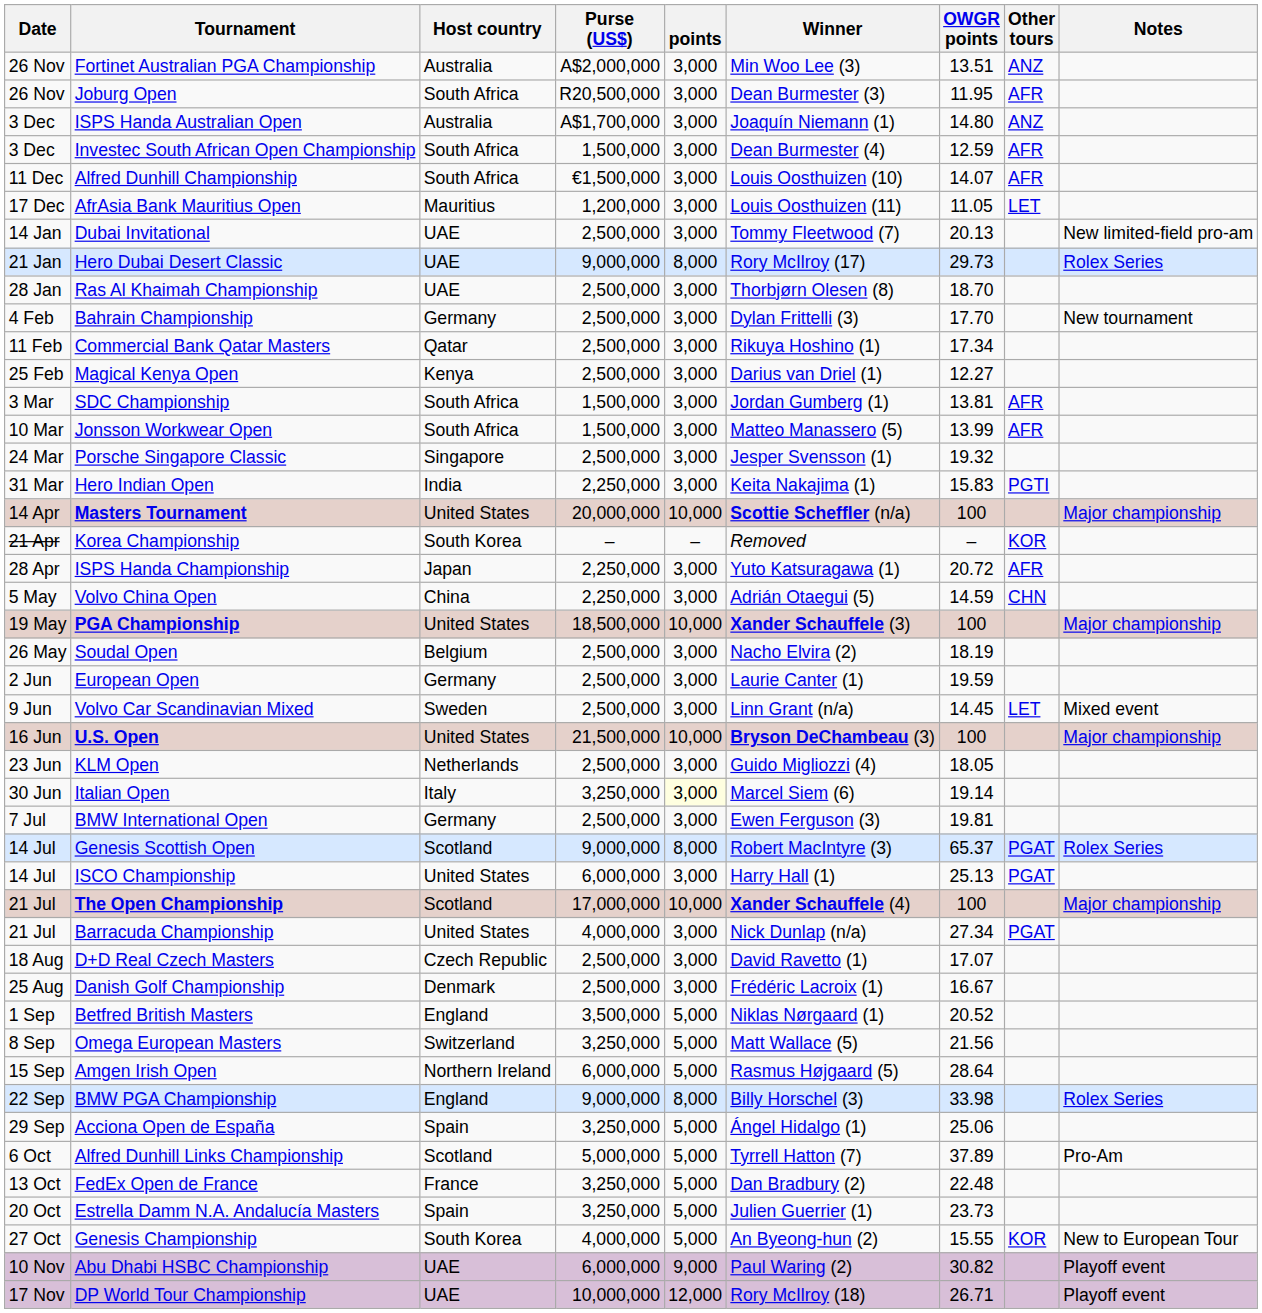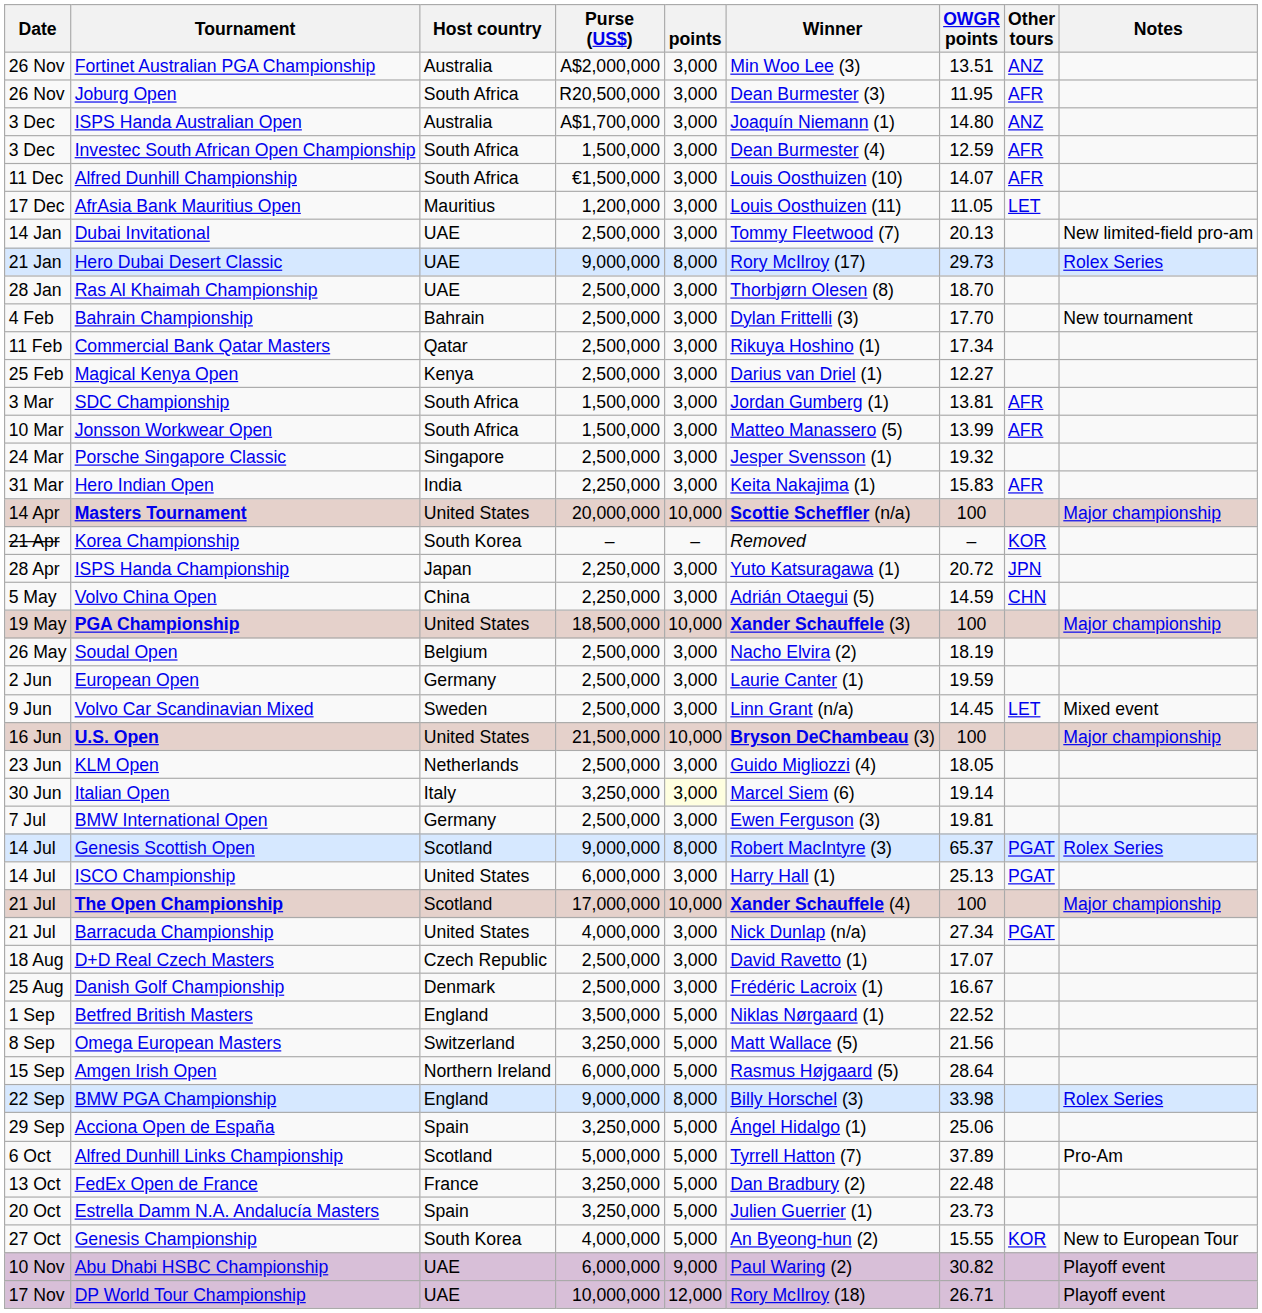 <table class="wikitable" style="font-size:95%">
 <tr>
 <th>Date</th>
 <th>Tournament</th>
 <th>Host country</th>
 <th>Purse<br>(<a href='#'>US$</a>)</th>
 <th><br>points</th>
 <th>Winner</th>
 <th><a href='#'>OWGR</a><br>points</th>
 <th>Other<br>tours</th>
 <th>Notes</th>
 </tr>
 <tr>
 <td>26 Nov</td>
 <td><a href='#'>Fortinet Australian PGA Championship</a></td>
 <td>Australia</td>
 <td align=right>A$2,000,000</td>
 <td align=center>3,000</td>
 <td> <a href='#'>Min Woo Lee</a> (3)</td>
 <td align=center>13.51</td>
 <td><a href='#'>ANZ</a></td>
 <td></td>
 </tr>
 <tr>
 <td>26 Nov</td>
 <td><a href='#'>Joburg Open</a></td>
 <td>South Africa</td>
 <td align=right>R20,500,000</td>
 <td align=center>3,000</td>
 <td> <a href='#'>Dean Burmester</a> (3)</td>
 <td align=center>11.95</td>
 <td><a href='#'>AFR</a></td>
 <td></td>
 </tr>
 <tr>
 <td>3 Dec</td>
 <td><a href='#'>ISPS Handa Australian Open</a></td>
 <td>Australia</td>
 <td align=right>A$1,700,000</td>
 <td align=center>3,000</td>
 <td> <a href='#'>Joaquín Niemann</a> (1)</td>
 <td align=center>14.80</td>
 <td><a href='#'>ANZ</a></td>
 <td></td>
 </tr>
 <tr>
 <td>3 Dec</td>
 <td><a href='#'>Investec South African Open Championship</a></td>
 <td>South Africa</td>
 <td align=right>1,500,000</td>
 <td align=center>3,000</td>
 <td> <a href='#'>Dean Burmester</a> (4)</td>
 <td align=center>12.59</td>
 <td><a href='#'>AFR</a></td>
 <td></td>
 </tr>
 <tr>
 <td>11 Dec</td>
 <td><a href='#'>Alfred Dunhill Championship</a></td>
 <td>South Africa</td>
 <td align=right>€1,500,000</td>
 <td align=center>3,000</td>
 <td> <a href='#'>Louis Oosthuizen</a> (10)</td>
 <td align=center>14.07</td>
 <td><a href='#'>AFR</a></td>
 <td></td>
 </tr>
 <tr>
 <td>17 Dec</td>
 <td><a href='#'>AfrAsia Bank Mauritius Open</a></td>
 <td>Mauritius</td>
 <td align=right>1,200,000</td>
 <td align=center>3,000</td>
 <td> <a href='#'>Louis Oosthuizen</a> (11)</td>
 <td align=center>11.05</td>
 <td><a href='#'>LET</a></td>
 <td></td>
 </tr>
 <tr>
 <td>14 Jan</td>
 <td><a href='#'>Dubai Invitational</a></td>
 <td>UAE</td>
 <td align=right>2,500,000</td>
 <td align=center>3,000</td>
 <td> <a href='#'>Tommy Fleetwood</a> (7)</td>
 <td align=center>20.13</td>
 <td></td>
 <td>New limited-field pro-am</td>
 </tr>
 <tr style="background:#D6E8FF;">
 <td>21 Jan</td>
 <td><a href='#'>Hero Dubai Desert Classic</a></td>
 <td>UAE</td>
 <td align=right>9,000,000</td>
 <td align=center>8,000</td>
 <td> <a href='#'>Rory McIlroy</a> (17)</td>
 <td align=center>29.73</td>
 <td></td>
 <td><a href='#'>Rolex Series</a></td>
 </tr>
 <tr>
 <td>28 Jan</td>
 <td><a href='#'>Ras Al Khaimah Championship</a></td>
 <td>UAE</td>
 <td align=right>2,500,000</td>
 <td align=center>3,000</td>
 <td> <a href='#'>Thorbjørn Olesen</a> (8)</td>
 <td align=center>18.70</td>
 <td></td>
 <td></td>
 </tr>
 <tr>
 <td>4 Feb</td>
 <td><a href='#'>Bahrain Championship</a></td>
-<td>Germany</td>
+<td>Bahrain</td>
 <td align=right>2,500,000</td>
 <td align=center>3,000</td>
 <td> <a href='#'>Dylan Frittelli</a> (3)</td>
 <td align=center>17.70</td>
 <td></td>
 <td>New tournament</td>
 </tr>
 <tr>
 <td>11 Feb</td>
 <td><a href='#'>Commercial Bank Qatar Masters</a></td>
 <td>Qatar</td>
 <td align=right>2,500,000</td>
 <td align=center>3,000</td>
 <td> <a href='#'>Rikuya Hoshino</a> (1)</td>
 <td align=center>17.34</td>
 <td></td>
 <td></td>
 </tr>
 <tr>
 <td>25 Feb</td>
 <td><a href='#'>Magical Kenya Open</a></td>
 <td>Kenya</td>
 <td align=right>2,500,000</td>
 <td align=center>3,000</td>
 <td> <a href='#'>Darius van Driel</a> (1)</td>
 <td align=center>12.27</td>
 <td></td>
 <td></td>
 </tr>
 <tr>
 <td>3 Mar</td>
 <td><a href='#'>SDC Championship</a></td>
 <td>South Africa</td>
 <td align=right>1,500,000</td>
 <td align=center>3,000</td>
 <td> <a href='#'>Jordan Gumberg</a> (1)</td>
 <td align=center>13.81</td>
 <td><a href='#'>AFR</a></td>
 <td></td>
 </tr>
 <tr>
 <td>10 Mar</td>
 <td><a href='#'>Jonsson Workwear Open</a></td>
 <td>South Africa</td>
 <td align=right>1,500,000</td>
 <td align=center>3,000</td>
 <td> <a href='#'>Matteo Manassero</a> (5)</td>
 <td align=center>13.99</td>
 <td><a href='#'>AFR</a></td>
 <td></td>
 </tr>
 <tr>
 <td>24 Mar</td>
 <td><a href='#'>Porsche Singapore Classic</a></td>
 <td>Singapore</td>
 <td align=right>2,500,000</td>
 <td align=center>3,000</td>
 <td> <a href='#'>Jesper Svensson</a> (1)</td>
 <td align=center>19.32</td>
 <td></td>
 <td></td>
 </tr>
 <tr>
 <td>31 Mar</td>
 <td><a href='#'>Hero Indian Open</a></td>
 <td>India</td>
 <td align=right>2,250,000</td>
 <td align=center>3,000</td>
 <td> <a href='#'>Keita Nakajima</a> (1)</td>
 <td align=center>15.83</td>
-<td><a href='#'>PGTI</a></td>
+<td><a href='#'>AFR</a></td>
 <td></td>
 </tr>
 <tr style="background:#e5d1cb;">
 <td>14 Apr</td>
 <td><strong><a href='#'>Masters Tournament</a></strong></td>
 <td>United States</td>
 <td align=right>20,000,000</td>
 <td align=center>10,000</td>
 <td> <strong><a href='#'>Scottie Scheffler</a></strong> (n/a)</td>
 <td align=center>100</td>
 <td></td>
 <td><a href='#'>Major championship</a></td>
 </tr>
 <tr>
 <td><s>21 Apr</s></td>
 <td><a href='#'>Korea Championship</a></td>
 <td>South Korea</td>
 <td align=center>–</td>
 <td align=center>–</td>
 <td><em>Removed</em></td>
 <td align=center>–</td>
 <td><a href='#'>KOR</a></td>
 <td></td>
 </tr>
 <tr>
 <td>28 Apr</td>
 <td><a href='#'>ISPS Handa Championship</a></td>
 <td>Japan</td>
 <td align=right>2,250,000</td>
 <td align=center>3,000</td>
 <td> <a href='#'>Yuto Katsuragawa</a> (1)</td>
 <td align=center>20.72</td>
-<td><a href='#'>AFR</a></td>
+<td><a href='#'>JPN</a></td>
 <td></td>
 </tr>
 <tr>
 <td>5 May</td>
 <td><a href='#'>Volvo China Open</a></td>
 <td>China</td>
 <td align=right>2,250,000</td>
 <td align=center>3,000</td>
 <td> <a href='#'>Adrián Otaegui</a> (5)</td>
 <td align=center>14.59</td>
 <td><a href='#'>CHN</a></td>
 <td></td>
 </tr>
 <tr style="background:#e5d1cb;">
 <td>19 May</td>
 <td><strong><a href='#'>PGA Championship</a></strong></td>
 <td>United States</td>
 <td align=right>18,500,000</td>
 <td align=center>10,000</td>
 <td> <strong><a href='#'>Xander Schauffele</a></strong> (3)</td>
 <td align=center>100</td>
 <td></td>
 <td><a href='#'>Major championship</a></td>
 </tr>
 <tr>
 <td>26 May</td>
 <td><a href='#'>Soudal Open</a></td>
 <td>Belgium</td>
 <td align=right>2,500,000</td>
 <td align=center>3,000</td>
 <td> <a href='#'>Nacho Elvira</a> (2)</td>
 <td align=center>18.19</td>
 <td></td>
 <td></td>
 </tr>
 <tr>
 <td>2 Jun</td>
 <td><a href='#'>European Open</a></td>
 <td>Germany</td>
 <td align=right>2,500,000</td>
 <td align=center>3,000</td>
 <td> <a href='#'>Laurie Canter</a> (1)</td>
 <td align=center>19.59</td>
 <td></td>
 <td></td>
 </tr>
 <tr>
 <td>9 Jun</td>
 <td><a href='#'>Volvo Car Scandinavian Mixed</a></td>
 <td>Sweden</td>
 <td align=right>2,500,000</td>
 <td align=center>3,000</td>
 <td> <a href='#'>Linn Grant</a> (n/a)</td>
 <td align=center>14.45</td>
 <td><a href='#'>LET</a></td>
 <td>Mixed event</td>
 </tr>
 <tr style="background:#e5d1cb;">
 <td>16 Jun</td>
 <td><strong><a href='#'>U.S. Open</a></strong></td>
 <td>United States</td>
 <td align=right>21,500,000</td>
 <td align=center>10,000</td>
 <td> <strong><a href='#'>Bryson DeChambeau</a></strong> (3)</td>
 <td align=center>100</td>
 <td></td>
 <td><a href='#'>Major championship</a></td>
 </tr>
 <tr>
 <td>23 Jun</td>
 <td><a href='#'>KLM Open</a></td>
 <td>Netherlands</td>
 <td align=right>2,500,000</td>
 <td align=center>3,000</td>
 <td> <a href='#'>Guido Migliozzi</a> (4)</td>
 <td align=center>18.05</td>
 <td></td>
 <td></td>
 </tr>
 <tr>
 <td>30 Jun</td>
 <td><a href='#'>Italian Open</a></td>
 <td>Italy</td>
 <td align=right>3,250,000</td>
 <td align=center style="background: lightyellow;">3,000</td>
 <td> <a href='#'>Marcel Siem</a> (6)</td>
 <td align=center>19.14</td>
 <td></td>
 <td></td>
 </tr>
 <tr>
 <td>7 Jul</td>
 <td><a href='#'>BMW International Open</a></td>
 <td>Germany</td>
 <td align=right>2,500,000</td>
 <td align=center>3,000</td>
 <td> <a href='#'>Ewen Ferguson</a> (3)</td>
 <td align=center>19.81</td>
 <td></td>
 <td></td>
 </tr>
 <tr style="background:#D6E8FF;">
 <td>14 Jul</td>
 <td><a href='#'>Genesis Scottish Open</a></td>
 <td>Scotland</td>
 <td align=right>9,000,000</td>
 <td align=center>8,000</td>
 <td> <a href='#'>Robert MacIntyre</a> (3)</td>
 <td align=center>65.37</td>
 <td><a href='#'>PGAT</a></td>
 <td><a href='#'>Rolex Series</a></td>
 </tr>
 <tr>
 <td>14 Jul</td>
 <td><a href='#'>ISCO Championship</a></td>
 <td>United States</td>
 <td align=right>6,000,000</td>
 <td align=center>3,000</td>
 <td> <a href='#'>Harry Hall</a> (1)</td>
 <td align=center>25.13</td>
 <td><a href='#'>PGAT</a></td>
 <td></td>
 </tr>
 <tr style="background:#e5d1cb;">
 <td>21 Jul</td>
 <td><strong><a href='#'>The Open Championship</a></strong></td>
 <td>Scotland</td>
 <td align=right>17,000,000</td>
 <td align=center>10,000</td>
 <td> <strong><a href='#'>Xander Schauffele</a></strong> (4)</td>
 <td align=center>100</td>
 <td></td>
 <td><a href='#'>Major championship</a></td>
 </tr>
 <tr>
 <td>21 Jul</td>
 <td><a href='#'>Barracuda Championship</a></td>
 <td>United States</td>
 <td align=right>4,000,000</td>
 <td align=center>3,000</td>
 <td> <a href='#'>Nick Dunlap</a> (n/a)</td>
 <td align=center>27.34</td>
 <td><a href='#'>PGAT</a></td>
 <td></td>
 </tr>
 <tr>
 <td>18 Aug</td>
 <td><a href='#'>D+D Real Czech Masters</a></td>
 <td>Czech Republic</td>
 <td align=right>2,500,000</td>
 <td align=center>3,000</td>
 <td> <a href='#'>David Ravetto</a> (1)</td>
 <td align=center>17.07</td>
 <td></td>
 <td></td>
 </tr>
 <tr>
 <td>25 Aug</td>
 <td><a href='#'>Danish Golf Championship</a></td>
 <td>Denmark</td>
 <td align=right>2,500,000</td>
 <td align=center>3,000</td>
 <td> <a href='#'>Frédéric Lacroix</a> (1)</td>
 <td align=center>16.67</td>
 <td></td>
 <td></td>
 </tr>
 <tr>
 <td>1 Sep</td>
 <td><a href='#'>Betfred British Masters</a></td>
 <td>England</td>
 <td align=right>3,500,000</td>
 <td align=center>5,000</td>
 <td> <a href='#'>Niklas Nørgaard</a> (1)</td>
-<td align=center>20.52</td>
+<td align=center>22.52</td>
 <td></td>
 <td></td>
 </tr>
 <tr>
 <td>8 Sep</td>
 <td><a href='#'>Omega European Masters</a></td>
 <td>Switzerland</td>
 <td align=right>3,250,000</td>
 <td align=center>5,000</td>
 <td> <a href='#'>Matt Wallace</a> (5)</td>
 <td align=center>21.56</td>
 <td></td>
 <td></td>
 </tr>
 <tr>
 <td>15 Sep</td>
 <td><a href='#'>Amgen Irish Open</a></td>
 <td>Northern Ireland</td>
 <td align=right>6,000,000</td>
 <td align=center>5,000</td>
 <td> <a href='#'>Rasmus Højgaard</a> (5)</td>
 <td align=center>28.64</td>
 <td></td>
 <td></td>
 </tr>
 <tr style="background:#D6E8FF;">
 <td>22 Sep</td>
 <td><a href='#'>BMW PGA Championship</a></td>
 <td>England</td>
 <td align=right>9,000,000</td>
 <td align=center>8,000</td>
 <td> <a href='#'>Billy Horschel</a> (3)</td>
 <td align=center>33.98</td>
 <td></td>
 <td><a href='#'>Rolex Series</a></td>
 </tr>
 <tr>
 <td>29 Sep</td>
 <td><a href='#'>Acciona Open de España</a></td>
 <td>Spain</td>
 <td align=right>3,250,000</td>
 <td align=center>5,000</td>
 <td> <a href='#'>Ángel Hidalgo</a> (1)</td>
 <td align=center>25.06</td>
 <td></td>
 <td></td>
 </tr>
 <tr>
 <td>6 Oct</td>
 <td><a href='#'>Alfred Dunhill Links Championship</a></td>
 <td>Scotland</td>
 <td align=right>5,000,000</td>
 <td align=center>5,000</td>
 <td> <a href='#'>Tyrrell Hatton</a> (7)</td>
 <td align=center>37.89</td>
 <td></td>
 <td>Pro-Am</td>
 </tr>
 <tr>
 <td>13 Oct</td>
 <td><a href='#'>FedEx Open de France</a></td>
 <td>France</td>
 <td align=right>3,250,000</td>
 <td align=center>5,000</td>
 <td> <a href='#'>Dan Bradbury</a> (2)</td>
 <td align=center>22.48</td>
 <td></td>
 <td></td>
 </tr>
 <tr>
 <td>20 Oct</td>
 <td><a href='#'>Estrella Damm N.A. Andalucía Masters</a></td>
 <td>Spain</td>
 <td align=right>3,250,000</td>
 <td align=center>5,000</td>
 <td> <a href='#'>Julien Guerrier</a> (1)</td>
 <td align=center>23.73</td>
 <td></td>
 <td></td>
 </tr>
 <tr>
 <td>27 Oct</td>
 <td><a href='#'>Genesis Championship</a></td>
 <td>South Korea</td>
 <td align=right>4,000,000</td>
 <td align=center>5,000</td>
 <td> <a href='#'>An Byeong-hun</a> (2)</td>
 <td align=center>15.55</td>
 <td><a href='#'>KOR</a></td>
 <td>New to European Tour</td>
 </tr>
 <tr style="background:thistle;">
 <td>10 Nov</td>
 <td><a href='#'>Abu Dhabi HSBC Championship</a></td>
 <td>UAE</td>
 <td align=right>6,000,000</td>
 <td align=center>9,000</td>
 <td> <a href='#'>Paul Waring</a> (2)</td>
 <td align=center>30.82</td>
 <td></td>
 <td>Playoff event</td>
 </tr>
 <tr style="background:thistle;">
 <td>17 Nov</td>
 <td><a href='#'>DP World Tour Championship</a></td>
 <td>UAE</td>
 <td align=right>10,000,000</td>
 <td align=center>12,000</td>
 <td> <a href='#'>Rory McIlroy</a> (18)</td>
 <td align=center>26.71</td>
 <td></td>
 <td>Playoff event</td>
 </tr>
 </table>
